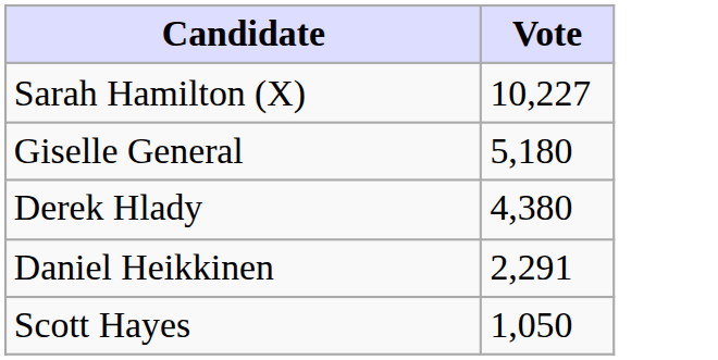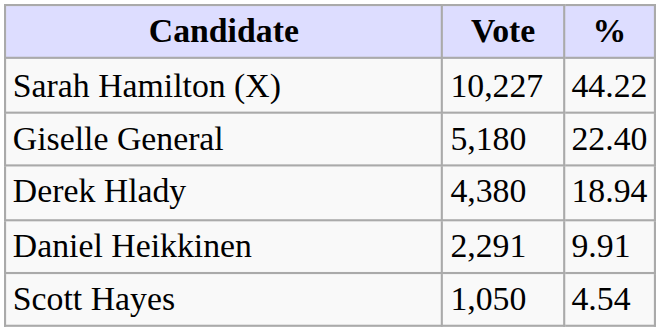 <table class="wikitable">
 <tr>
 <th style="background:#ddf; width:200px;">Candidate</th>
 <th style="background:#ddf; width:50px;">Vote</th>
+<th style="background:#ddf; width:30px;">%</th>
 </tr>
 <tr>
 <td>Sarah Hamilton (X)</td>
 <td>10,227</td>
+<td>44.22</td>
 </tr>
 <tr>
 <td>Giselle General</td>
 <td>5,180</td>
+<td>22.40</td>
 </tr>
 <tr>
 <td>Derek Hlady</td>
 <td>4,380</td>
+<td>18.94</td>
 </tr>
 <tr>
 <td>Daniel Heikkinen</td>
 <td>2,291</td>
+<td>9.91</td>
 </tr>
 <tr>
 <td>Scott Hayes</td>
 <td>1,050</td>
+<td>4.54</td>
 </tr>
 </table>
